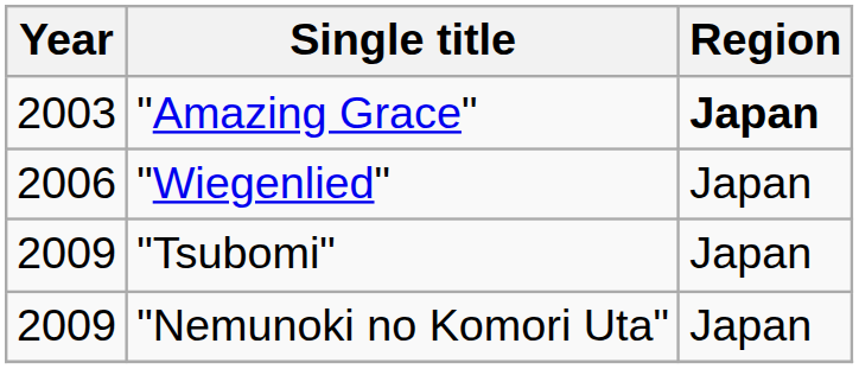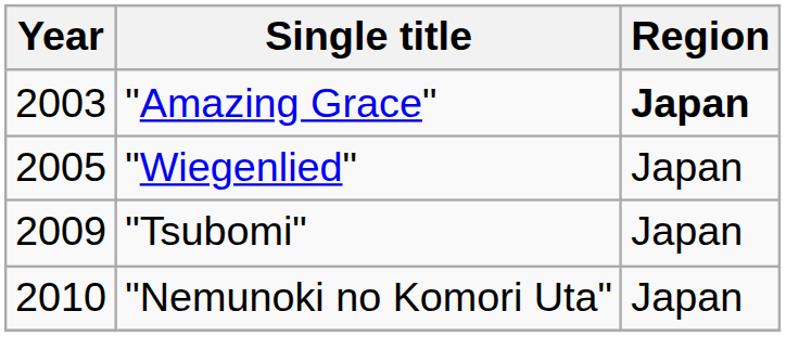 <table class="wikitable">
 <tr>
 <th>Year</th>
 <th>Single title</th>
 <th>Region</th>
 </tr>
 <tr>
 <td>2003</td>
 <td>"<a href='#'>Amazing Grace</a>"</td>
 <td><strong>Japan</strong></td>
 </tr>
 <tr>
-<td>2006</td>
+<td>2005</td>
 <td>"<a href='#'>Wiegenlied</a>"</td>
 <td>Japan</td>
 </tr>
 <tr>
 <td>2009</td>
 <td>"Tsubomi"</td>
 <td>Japan</td>
 </tr>
 <tr>
-<td>2009</td>
+<td>2010</td>
 <td>"Nemunoki no Komori Uta"</td>
 <td>Japan</td>
 </tr>
 <tr>
 </tr>
 </table>
